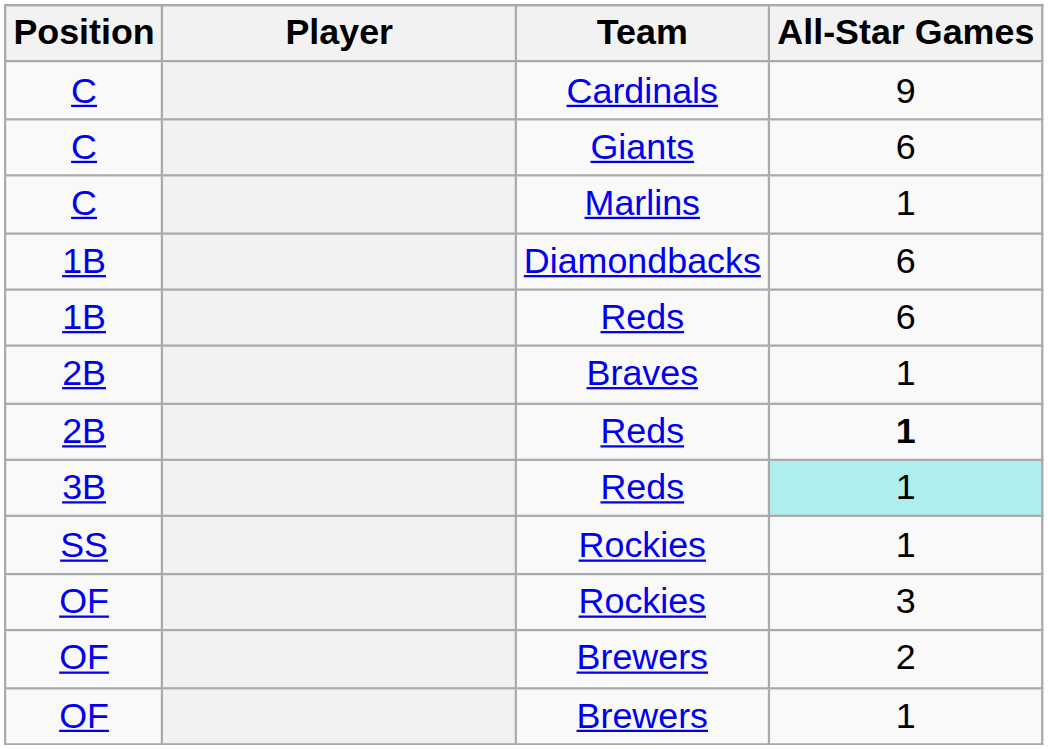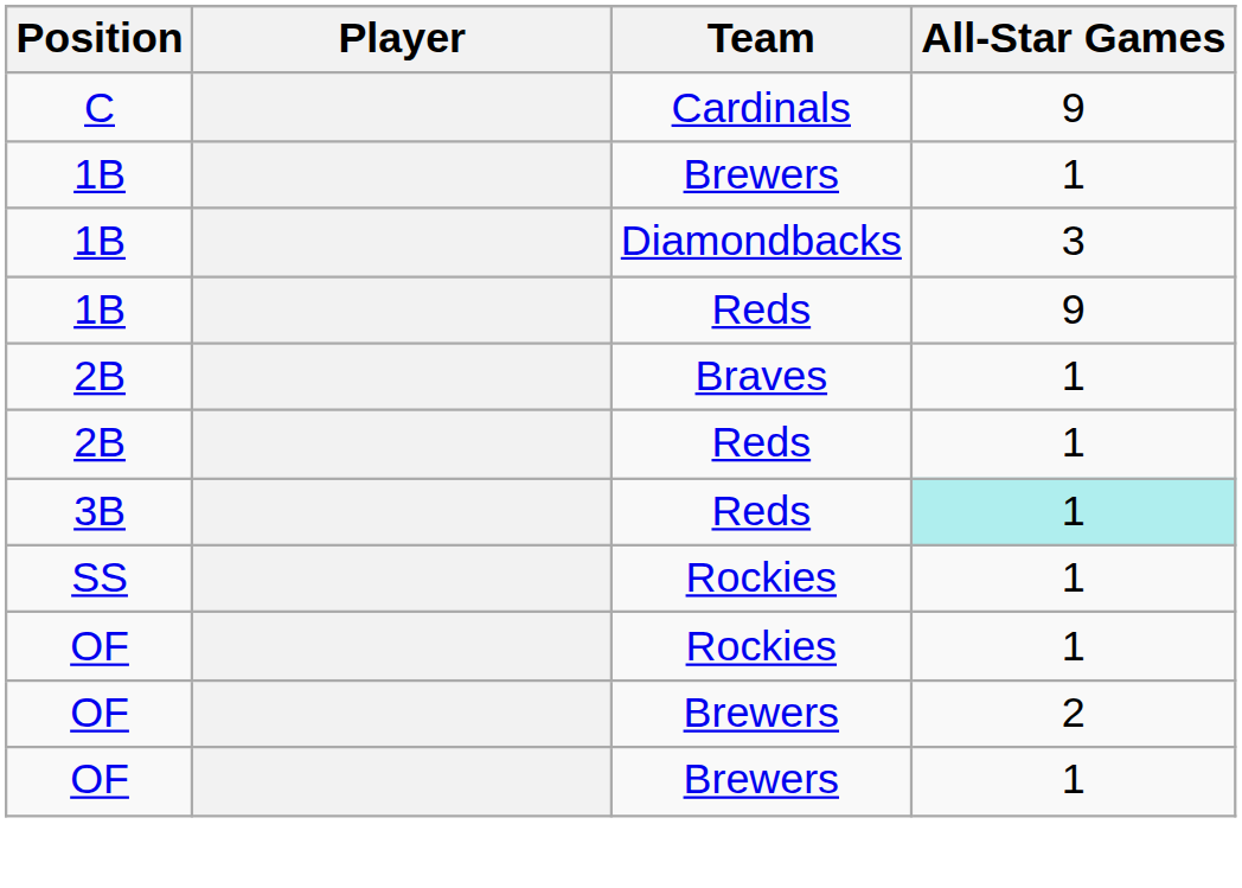 <table class="wikitable sortable plainrowheaders" style="text-align:center;">
 <tr>
 </tr>
 <tr>
 <th scope="col">Position</th>
 <th scope="col" style="width:150px;">Player</th>
 <th scope="col" style="width:100px;">Team</th>
 <th scope="col">All-Star Games</th>
 </tr>
 <tr>
 <td><a href='#'>C</a></td>
 <th scope="row" style="text-align:center"></th>
 <td><a href='#'>Cardinals</a></td>
 <td>9</td>
 </tr>
 <tr>
-<td><a href='#'>C</a></td>
+<td><a href='#'>1B</a></td>
 <th scope="row" style="text-align:center"></th>
-<td><a href='#'>Giants</a></td>
-<td>6</td>
-</tr>
-<tr>
-<td><a href='#'>C</a></td>
-<th scope="row" style="text-align:center"></th>
-<td><a href='#'>Marlins</a></td>
+<td><a href='#'>Brewers</a></td>
 <td>1</td>
 </tr>
 <tr>
 <td><a href='#'>1B</a></td>
 <th scope="row" style="text-align:center"></th>
 <td><a href='#'>Diamondbacks</a></td>
-<td>6</td>
+<td>3</td>
 </tr>
 <tr>
 <td><a href='#'>1B</a></td>
 <th scope="row" style="text-align:center"></th>
 <td><a href='#'>Reds</a></td>
-<td>6</td>
+<td>9</td>
 </tr>
 <tr>
 <td><a href='#'>2B</a></td>
 <th scope="row" style="text-align:center"></th>
 <td><a href='#'>Braves</a></td>
 <td>1</td>
 </tr>
 <tr>
 <td><a href='#'>2B</a></td>
 <th scope="row" style="text-align:center"></th>
 <td><a href='#'>Reds</a></td>
-<td><strong>1</strong></td>
+<td>1</td>
 </tr>
 <tr>
 <td><a href='#'>3B</a></td>
 <th scope="row" style="text-align:center"></th>
 <td><a href='#'>Reds</a></td>
 <td style="background: paleturquoise;">1</td>
 </tr>
 <tr>
 <td><a href='#'>SS</a></td>
 <th scope="row" style="text-align:center"></th>
 <td><a href='#'>Rockies</a></td>
 <td>1</td>
 </tr>
 <tr>
 <td><a href='#'>OF</a></td>
 <th scope="row" style="text-align:center"></th>
 <td><a href='#'>Rockies</a></td>
-<td>3</td>
+<td>1</td>
 </tr>
 <tr>
 <td><a href='#'>OF</a></td>
 <th scope="row" style="text-align:center"></th>
 <td><a href='#'>Brewers</a></td>
 <td>2</td>
 </tr>
 <tr>
 <td><a href='#'>OF</a></td>
 <th scope="row" style="text-align:center"></th>
 <td><a href='#'>Brewers</a></td>
 <td>1</td>
 </tr>
 </table>
